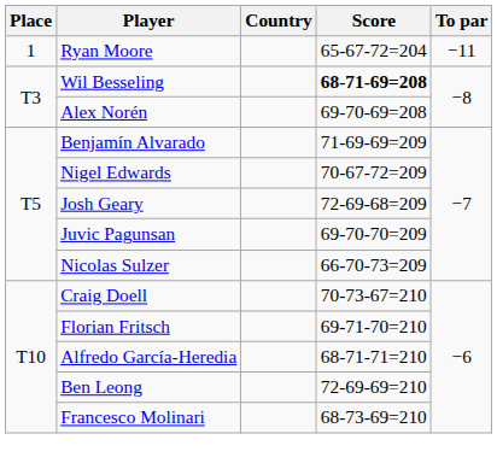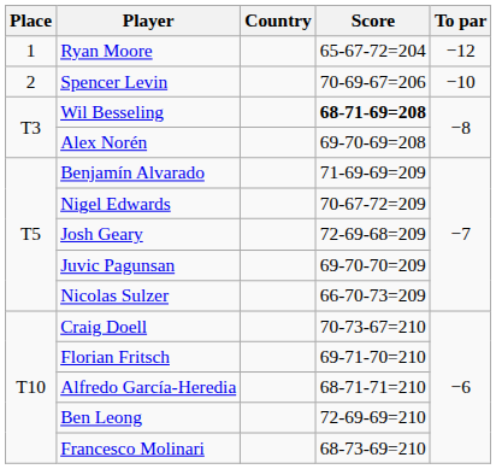 <table class="wikitable" style="font-size:95%;">
 <tr>
 <th>Place</th>
 <th>Player</th>
 <th>Country</th>
 <th>Score</th>
 <th>To par</th>
 </tr>
 <tr>
 <td align=center>1</td>
 <td><a href='#'>Ryan Moore</a></td>
 <td></td>
 <td>65-67-72=204</td>
-<td align=center>−11</td>
+<td align=center>−12</td>
+</tr>
+<tr>
+<td align=center>2</td>
+<td><a href='#'>Spencer Levin</a></td>
+<td></td>
+<td>70-69-67=206</td>
+<td align=center>−10</td>
 </tr>
 <tr>
 <td align=center rowspan=2>T3</td>
 <td><a href='#'>Wil Besseling</a></td>
 <td></td>
 <td><strong>68-71-69=208</strong></td>
 <td align=center rowspan=2>−8</td>
 </tr>
 <tr>
 <td><a href='#'>Alex Norén</a></td>
 <td></td>
 <td>69-70-69=208</td>
 </tr>
 <tr>
 <td align=center rowspan=5>T5</td>
 <td><a href='#'>Benjamín Alvarado</a></td>
 <td></td>
 <td>71-69-69=209</td>
 <td align=center rowspan=5>−7</td>
 </tr>
 <tr>
 <td><a href='#'>Nigel Edwards</a></td>
 <td></td>
 <td>70-67-72=209</td>
 </tr>
 <tr>
 <td><a href='#'>Josh Geary</a></td>
 <td></td>
 <td>72-69-68=209</td>
 </tr>
 <tr>
 <td><a href='#'>Juvic Pagunsan</a></td>
 <td></td>
 <td>69-70-70=209</td>
 </tr>
 <tr>
 <td><a href='#'>Nicolas Sulzer</a></td>
 <td></td>
 <td>66-70-73=209</td>
 </tr>
 <tr>
 <td align=center rowspan=5>T10</td>
 <td><a href='#'>Craig Doell</a></td>
 <td></td>
 <td>70-73-67=210</td>
 <td align=center rowspan=5>−6</td>
 </tr>
 <tr>
 <td><a href='#'>Florian Fritsch</a></td>
 <td></td>
 <td>69-71-70=210</td>
 </tr>
 <tr>
 <td><a href='#'>Alfredo García-Heredia</a></td>
 <td></td>
 <td>68-71-71=210</td>
 </tr>
 <tr>
 <td><a href='#'>Ben Leong</a></td>
 <td></td>
 <td>72-69-69=210</td>
 </tr>
 <tr>
 <td><a href='#'>Francesco Molinari</a></td>
 <td></td>
 <td>68-73-69=210</td>
 </tr>
 </table>
